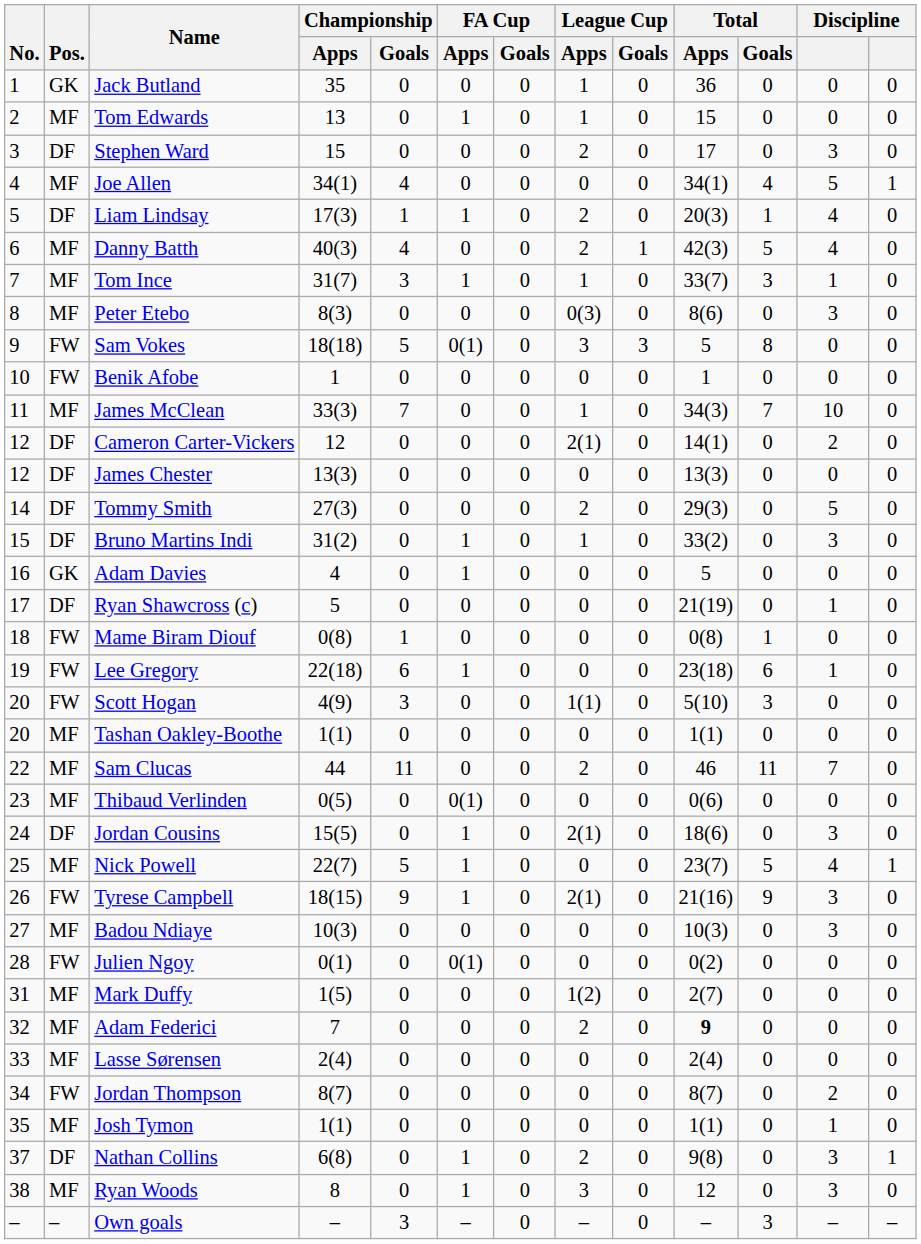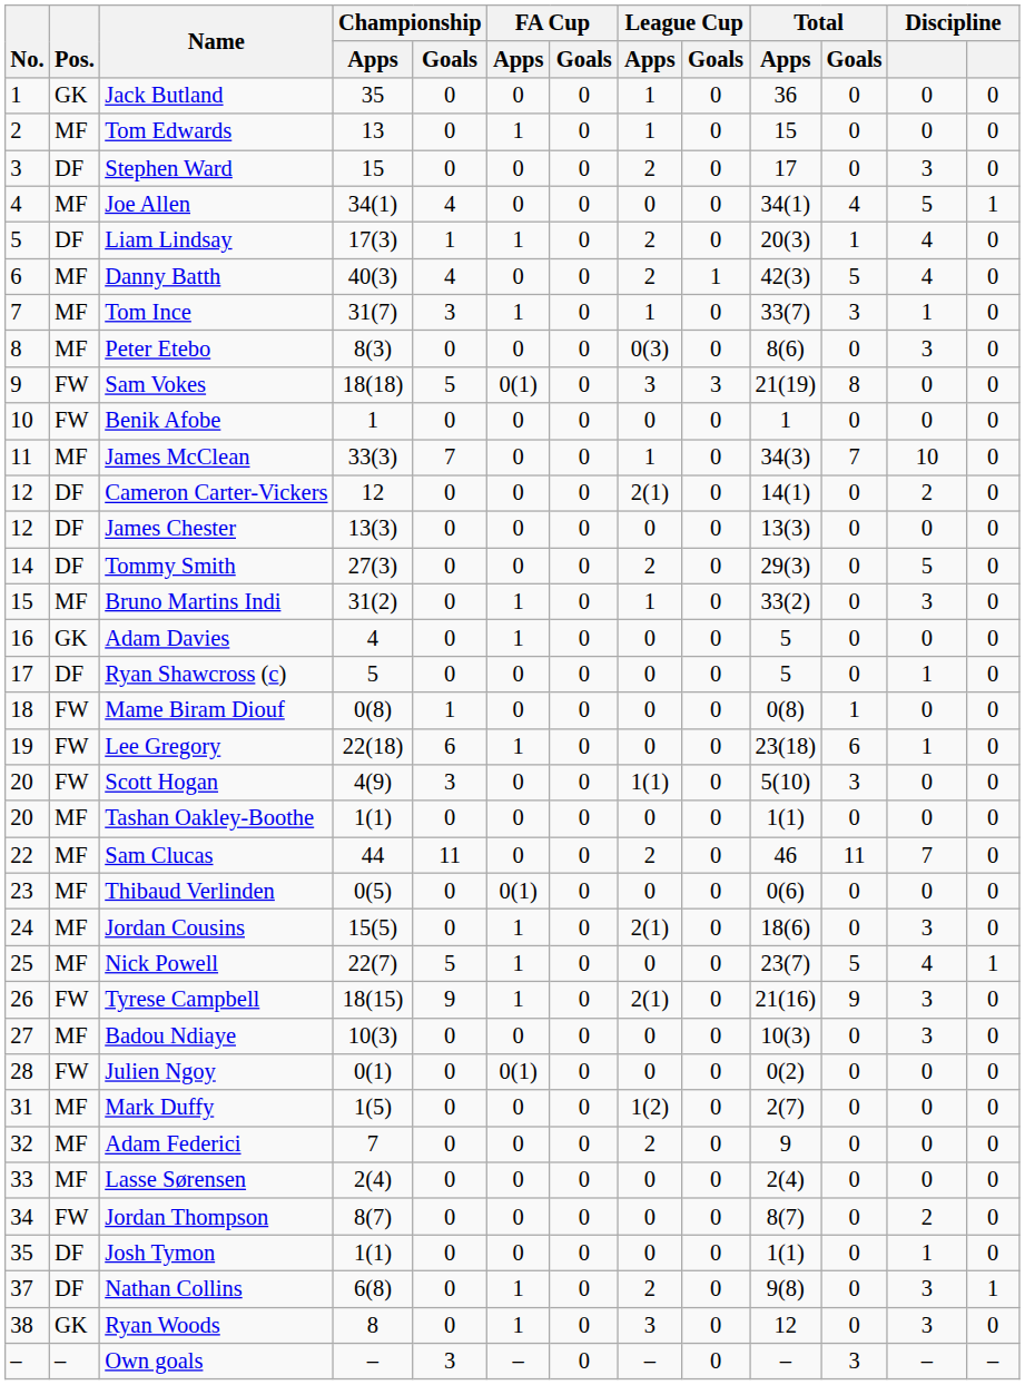 <table class="wikitable" style="text-align:center">
 <tr>
 <th rowspan="2" valign="bottom">No.</th>
 <th rowspan="2" valign="bottom">Pos.</th>
 <th rowspan="2">Name</th>
 <th colspan="2" width="85">Championship</th>
 <th colspan="2" width="85">FA Cup</th>
 <th colspan="2" width="85">League Cup</th>
 <th colspan="2" width="85">Total</th>
 <th colspan="2" width="85">Discipline</th>
 </tr>
 <tr>
 <th>Apps</th>
 <th>Goals</th>
 <th>Apps</th>
 <th>Goals</th>
 <th>Apps</th>
 <th>Goals</th>
 <th>Apps</th>
 <th>Goals</th>
 <th></th>
 <th></th>
 </tr>
 <tr>
 <td align="left">1</td>
 <td align="left">GK</td>
 <td align="left"> <a href='#'>Jack Butland</a></td>
 <td>35</td>
 <td>0</td>
 <td>0</td>
 <td>0</td>
 <td>1</td>
 <td>0</td>
 <td>36</td>
 <td>0</td>
 <td>0</td>
 <td>0</td>
 </tr>
 <tr>
 <td align="left">2</td>
 <td align="left">MF</td>
 <td align="left"> <a href='#'>Tom Edwards</a></td>
 <td>13</td>
 <td>0</td>
 <td>1</td>
 <td>0</td>
 <td>1</td>
 <td>0</td>
 <td>15</td>
 <td>0</td>
 <td>0</td>
 <td>0</td>
 </tr>
 <tr>
 <td align="left">3</td>
 <td align="left">DF</td>
 <td align="left"> <a href='#'>Stephen Ward</a></td>
 <td>15</td>
 <td>0</td>
 <td>0</td>
 <td>0</td>
 <td>2</td>
 <td>0</td>
 <td>17</td>
 <td>0</td>
 <td>3</td>
 <td>0</td>
 </tr>
 <tr>
 <td align="left">4</td>
 <td align="left">MF</td>
 <td align="left"> <a href='#'>Joe Allen</a></td>
 <td>34(1)</td>
 <td>4</td>
 <td>0</td>
 <td>0</td>
 <td>0</td>
 <td>0</td>
 <td>34(1)</td>
 <td>4</td>
 <td>5</td>
 <td>1</td>
 </tr>
 <tr>
 <td align="left">5</td>
 <td align="left">DF</td>
 <td align="left"> <a href='#'>Liam Lindsay</a></td>
 <td>17(3)</td>
 <td>1</td>
 <td>1</td>
 <td>0</td>
 <td>2</td>
 <td>0</td>
 <td>20(3)</td>
 <td>1</td>
 <td>4</td>
 <td>0</td>
 </tr>
 <tr>
 <td align="left">6</td>
 <td align="left">MF</td>
 <td align="left"> <a href='#'>Danny Batth</a></td>
 <td>40(3)</td>
 <td>4</td>
 <td>0</td>
 <td>0</td>
 <td>2</td>
 <td>1</td>
 <td>42(3)</td>
 <td>5</td>
 <td>4</td>
 <td>0</td>
 </tr>
 <tr>
 <td align="left">7</td>
 <td align="left">MF</td>
 <td align="left"> <a href='#'>Tom Ince</a></td>
 <td>31(7)</td>
 <td>3</td>
 <td>1</td>
 <td>0</td>
 <td>1</td>
 <td>0</td>
 <td>33(7)</td>
 <td>3</td>
 <td>1</td>
 <td>0</td>
 </tr>
 <tr>
 <td align="left">8</td>
 <td align="left">MF</td>
 <td align="left"> <a href='#'>Peter Etebo</a></td>
 <td>8(3)</td>
 <td>0</td>
 <td>0</td>
 <td>0</td>
 <td>0(3)</td>
 <td>0</td>
 <td>8(6)</td>
 <td>0</td>
 <td>3</td>
 <td>0</td>
 </tr>
 <tr>
 <td align="left">9</td>
 <td align="left">FW</td>
 <td align="left"> <a href='#'>Sam Vokes</a></td>
 <td>18(18)</td>
 <td>5</td>
 <td>0(1)</td>
 <td>0</td>
 <td>3</td>
 <td>3</td>
-<td>5</td>
+<td>21(19)</td>
 <td>8</td>
 <td>0</td>
 <td>0</td>
 </tr>
 <tr>
 <td align="left">10</td>
 <td align="left">FW</td>
 <td align="left"> <a href='#'>Benik Afobe</a></td>
 <td>1</td>
 <td>0</td>
 <td>0</td>
 <td>0</td>
 <td>0</td>
 <td>0</td>
 <td>1</td>
 <td>0</td>
 <td>0</td>
 <td>0</td>
 </tr>
 <tr>
 <td align="left">11</td>
 <td align="left">MF</td>
 <td align="left"> <a href='#'>James McClean</a></td>
 <td>33(3)</td>
 <td>7</td>
 <td>0</td>
 <td>0</td>
 <td>1</td>
 <td>0</td>
 <td>34(3)</td>
 <td>7</td>
 <td>10</td>
 <td>0</td>
 </tr>
 <tr>
 <td align="left">12</td>
 <td align="left">DF</td>
 <td align="left"> <a href='#'>Cameron Carter-Vickers</a></td>
 <td>12</td>
 <td>0</td>
 <td>0</td>
 <td>0</td>
 <td>2(1)</td>
 <td>0</td>
 <td>14(1)</td>
 <td>0</td>
 <td>2</td>
 <td>0</td>
 </tr>
 <tr>
 <td align="left">12</td>
 <td align="left">DF</td>
 <td align="left"> <a href='#'>James Chester</a></td>
 <td>13(3)</td>
 <td>0</td>
 <td>0</td>
 <td>0</td>
 <td>0</td>
 <td>0</td>
 <td>13(3)</td>
 <td>0</td>
 <td>0</td>
 <td>0</td>
 </tr>
 <tr>
 <td align="left">14</td>
 <td align="left">DF</td>
 <td align="left"> <a href='#'>Tommy Smith</a></td>
 <td>27(3)</td>
 <td>0</td>
 <td>0</td>
 <td>0</td>
 <td>2</td>
 <td>0</td>
 <td>29(3)</td>
 <td>0</td>
 <td>5</td>
 <td>0</td>
 </tr>
 <tr>
 <td align="left">15</td>
-<td align="left">DF</td>
+<td align="left">MF</td>
 <td align="left"> <a href='#'>Bruno Martins Indi</a></td>
 <td>31(2)</td>
 <td>0</td>
 <td>1</td>
 <td>0</td>
 <td>1</td>
 <td>0</td>
 <td>33(2)</td>
 <td>0</td>
 <td>3</td>
 <td>0</td>
 </tr>
 <tr>
 <td align="left">16</td>
 <td align="left">GK</td>
 <td align="left"> <a href='#'>Adam Davies</a></td>
 <td>4</td>
 <td>0</td>
 <td>1</td>
 <td>0</td>
 <td>0</td>
 <td>0</td>
 <td>5</td>
 <td>0</td>
 <td>0</td>
 <td>0</td>
 </tr>
 <tr>
 <td align="left">17</td>
 <td align="left">DF</td>
 <td align="left"> <a href='#'>Ryan Shawcross</a> (<a href='#'>c</a>)</td>
 <td>5</td>
 <td>0</td>
 <td>0</td>
 <td>0</td>
 <td>0</td>
 <td>0</td>
-<td>21(19)</td>
+<td>5</td>
 <td>0</td>
 <td>1</td>
 <td>0</td>
 </tr>
 <tr>
 <td align="left">18</td>
 <td align="left">FW</td>
 <td align="left"> <a href='#'>Mame Biram Diouf</a></td>
 <td>0(8)</td>
 <td>1</td>
 <td>0</td>
 <td>0</td>
 <td>0</td>
 <td>0</td>
 <td>0(8)</td>
 <td>1</td>
 <td>0</td>
 <td>0</td>
 </tr>
 <tr>
 <td align="left">19</td>
 <td align="left">FW</td>
 <td align="left"> <a href='#'>Lee Gregory</a></td>
 <td>22(18)</td>
 <td>6</td>
 <td>1</td>
 <td>0</td>
 <td>0</td>
 <td>0</td>
 <td>23(18)</td>
 <td>6</td>
 <td>1</td>
 <td>0</td>
 </tr>
 <tr>
 <td align="left">20</td>
 <td align="left">FW</td>
 <td align="left"> <a href='#'>Scott Hogan</a></td>
 <td>4(9)</td>
 <td>3</td>
 <td>0</td>
 <td>0</td>
 <td>1(1)</td>
 <td>0</td>
 <td>5(10)</td>
 <td>3</td>
 <td>0</td>
 <td>0</td>
 </tr>
 <tr>
 <td align="left">20</td>
 <td align="left">MF</td>
 <td align="left"> <a href='#'>Tashan Oakley-Boothe</a></td>
 <td>1(1)</td>
 <td>0</td>
 <td>0</td>
 <td>0</td>
 <td>0</td>
 <td>0</td>
 <td>1(1)</td>
 <td>0</td>
 <td>0</td>
 <td>0</td>
 </tr>
 <tr>
 <td align="left">22</td>
 <td align="left">MF</td>
 <td align="left"> <a href='#'>Sam Clucas</a></td>
 <td>44</td>
 <td>11</td>
 <td>0</td>
 <td>0</td>
 <td>2</td>
 <td>0</td>
 <td>46</td>
 <td>11</td>
 <td>7</td>
 <td>0</td>
 </tr>
 <tr>
 <td align="left">23</td>
 <td align="left">MF</td>
 <td align="left"> <a href='#'>Thibaud Verlinden</a></td>
 <td>0(5)</td>
 <td>0</td>
 <td>0(1)</td>
 <td>0</td>
 <td>0</td>
 <td>0</td>
 <td>0(6)</td>
 <td>0</td>
 <td>0</td>
 <td>0</td>
 </tr>
 <tr>
 <td align="left">24</td>
-<td align="left">DF</td>
+<td align="left">MF</td>
 <td align="left"> <a href='#'>Jordan Cousins</a></td>
 <td>15(5)</td>
 <td>0</td>
 <td>1</td>
 <td>0</td>
 <td>2(1)</td>
 <td>0</td>
 <td>18(6)</td>
 <td>0</td>
 <td>3</td>
 <td>0</td>
 </tr>
 <tr>
 <td align="left">25</td>
 <td align="left">MF</td>
 <td align="left"> <a href='#'>Nick Powell</a></td>
 <td>22(7)</td>
 <td>5</td>
 <td>1</td>
 <td>0</td>
 <td>0</td>
 <td>0</td>
 <td>23(7)</td>
 <td>5</td>
 <td>4</td>
 <td>1</td>
 </tr>
 <tr>
 <td align="left">26</td>
 <td align="left">FW</td>
 <td align="left"> <a href='#'>Tyrese Campbell</a></td>
 <td>18(15)</td>
 <td>9</td>
 <td>1</td>
 <td>0</td>
 <td>2(1)</td>
 <td>0</td>
 <td>21(16)</td>
 <td>9</td>
 <td>3</td>
 <td>0</td>
 </tr>
 <tr>
 <td align="left">27</td>
 <td align="left">MF</td>
 <td align="left"> <a href='#'>Badou Ndiaye</a></td>
 <td>10(3)</td>
 <td>0</td>
 <td>0</td>
 <td>0</td>
 <td>0</td>
 <td>0</td>
 <td>10(3)</td>
 <td>0</td>
 <td>3</td>
 <td>0</td>
 </tr>
 <tr>
 <td align="left">28</td>
 <td align="left">FW</td>
 <td align="left"> <a href='#'>Julien Ngoy</a></td>
 <td>0(1)</td>
 <td>0</td>
 <td>0(1)</td>
 <td>0</td>
 <td>0</td>
 <td>0</td>
 <td>0(2)</td>
 <td>0</td>
 <td>0</td>
 <td>0</td>
 </tr>
 <tr>
 <td align="left">31</td>
 <td align="left">MF</td>
 <td align="left"> <a href='#'>Mark Duffy</a></td>
 <td>1(5)</td>
 <td>0</td>
 <td>0</td>
 <td>0</td>
 <td>1(2)</td>
 <td>0</td>
 <td>2(7)</td>
 <td>0</td>
 <td>0</td>
 <td>0</td>
 </tr>
 <tr>
 <td align="left">32</td>
 <td align="left">MF</td>
 <td align="left"> <a href='#'>Adam Federici</a></td>
 <td>7</td>
 <td>0</td>
 <td>0</td>
 <td>0</td>
 <td>2</td>
 <td>0</td>
-<td><strong>9</strong></td>
+<td>9</td>
 <td>0</td>
 <td>0</td>
 <td>0</td>
 </tr>
 <tr>
 <td align="left">33</td>
 <td align="left">MF</td>
 <td align="left"> <a href='#'>Lasse Sørensen</a></td>
 <td>2(4)</td>
 <td>0</td>
 <td>0</td>
 <td>0</td>
 <td>0</td>
 <td>0</td>
 <td>2(4)</td>
 <td>0</td>
 <td>0</td>
 <td>0</td>
 </tr>
 <tr>
 <td align="left">34</td>
 <td align="left">FW</td>
 <td align="left"> <a href='#'>Jordan Thompson</a></td>
 <td>8(7)</td>
 <td>0</td>
 <td>0</td>
 <td>0</td>
 <td>0</td>
 <td>0</td>
 <td>8(7)</td>
 <td>0</td>
 <td>2</td>
 <td>0</td>
 </tr>
 <tr>
 <td align="left">35</td>
-<td align="left">MF</td>
+<td align="left">DF</td>
 <td align="left"> <a href='#'>Josh Tymon</a></td>
 <td>1(1)</td>
 <td>0</td>
 <td>0</td>
 <td>0</td>
 <td>0</td>
 <td>0</td>
 <td>1(1)</td>
 <td>0</td>
 <td>1</td>
 <td>0</td>
 </tr>
 <tr>
 <td align="left">37</td>
 <td align="left">DF</td>
 <td align="left"> <a href='#'>Nathan Collins</a></td>
 <td>6(8)</td>
 <td>0</td>
 <td>1</td>
 <td>0</td>
 <td>2</td>
 <td>0</td>
 <td>9(8)</td>
 <td>0</td>
 <td>3</td>
 <td>1</td>
 </tr>
 <tr>
 <td align="left">38</td>
-<td align="left">MF</td>
+<td align="left">GK</td>
 <td align="left"> <a href='#'>Ryan Woods</a></td>
 <td>8</td>
 <td>0</td>
 <td>1</td>
 <td>0</td>
 <td>3</td>
 <td>0</td>
 <td>12</td>
 <td>0</td>
 <td>3</td>
 <td>0</td>
 </tr>
 <tr>
 <td align="left">–</td>
 <td align="left">–</td>
 <td align="left"><a href='#'>Own goals</a></td>
 <td>–</td>
 <td>3</td>
 <td>–</td>
 <td>0</td>
 <td>–</td>
 <td>0</td>
 <td>–</td>
 <td>3</td>
 <td>–</td>
 <td>–</td>
 </tr>
 </table>
